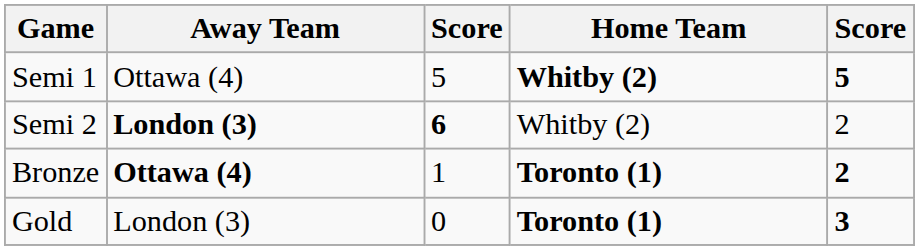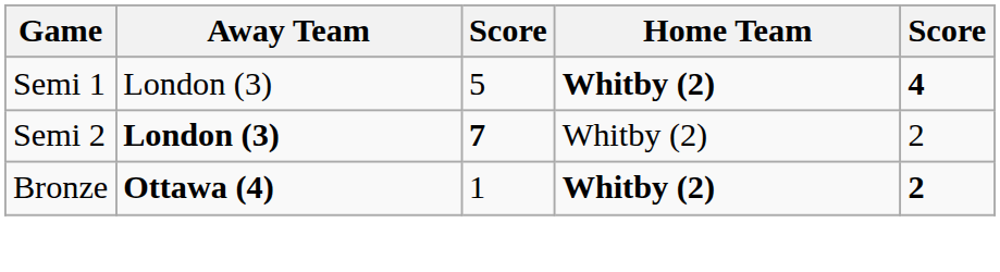 <table class="wikitable">
 <tr>
 <th>Game</th>
 <th width=35%>Away Team</th>
 <th>Score</th>
 <th width=35%>Home Team</th>
 <th>Score</th>
 </tr>
 <tr>
 <td>Semi 1</td>
-<td>Ottawa (4)</td>
+<td>London (3)</td>
 <td>5</td>
 <td><strong>Whitby (2)</strong></td>
-<td><strong>5</strong></td>
+<td><strong>4</strong></td>
 </tr>
 <tr>
 <td>Semi 2</td>
 <td><strong>London (3)</strong></td>
-<td><strong>6</strong></td>
+<td><strong>7</strong></td>
 <td>Whitby (2)</td>
 <td>2</td>
 </tr>
 <tr>
 <td>Bronze</td>
 <td><strong>Ottawa (4)</strong></td>
 <td>1</td>
-<td><strong>Toronto (1)</strong></td>
+<td><strong>Whitby (2)</strong></td>
 <td><strong>2</strong></td>
 </tr>
-<tr>
-<td>Gold</td>
-<td>London (3)</td>
-<td>0</td>
-<td><strong>Toronto (1)</strong></td>
-<td><strong>3</strong></td>
-</tr>
 </table>
